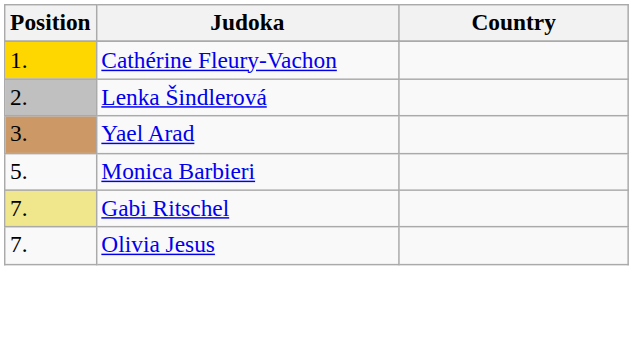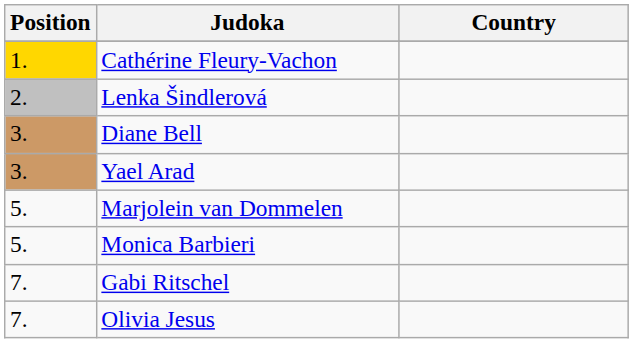 <table class="wikitable">
 <tr>
 <th width="10">Position</th>
 <th width="200">Judoka</th>
 <th width="150">Country</th>
 </tr>
 <tr>
 </tr>
 <tr>
 <td style="background-color:gold">1.</td>
 <td><a href='#'>Cathérine Fleury-Vachon</a></td>
 <td></td>
 </tr>
 <tr>
 <td style="background-color:silver">2.</td>
 <td><a href='#'>Lenka Šindlerová</a></td>
 <td></td>
 </tr>
 <tr>
 <td style="background-color:#CC9966">3.</td>
+<td><a href='#'>Diane Bell</a></td>
+<td></td>
+</tr>
+<tr>
+<td style="background-color:#CC9966">3.</td>
 <td><a href='#'>Yael Arad</a></td>
+<td></td>
+</tr>
+<tr>
+<td>5.</td>
+<td><a href='#'>Marjolein van Dommelen</a></td>
 <td></td>
 </tr>
 <tr>
 <td>5.</td>
 <td><a href='#'>Monica Barbieri</a></td>
 <td></td>
 </tr>
 <tr>
-<td style="background: khaki;">7.</td>
+<td>7.</td>
 <td><a href='#'>Gabi Ritschel</a></td>
 <td></td>
 </tr>
 <tr>
 <td>7.</td>
 <td><a href='#'>Olivia Jesus</a></td>
 <td></td>
 </tr>
 </table>
